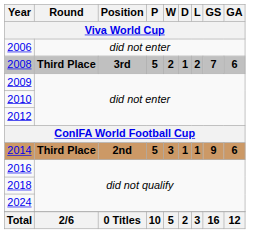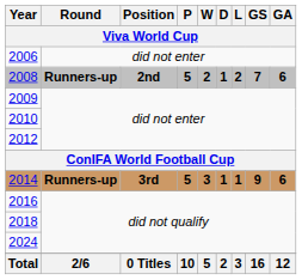 <table class="wikitable" style="text-align: center;">
 <tr>
 <th>Year</th>
 <th>Round</th>
 <th>Position</th>
 <th>P</th>
 <th>W</th>
 <th>D</th>
 <th>L</th>
 <th>GS</th>
 <th>GA</th>
 </tr>
 <tr>
 <th colspan=9><a href='#'>Viva World Cup</a></th>
 </tr>
 <tr>
 <td> <a href='#'>2006</a></td>
 <td colspan=8><em>did not enter</em></td>
 </tr>
 <tr bgcolor=silver>
 <td> <a href='#'>2008</a></td>
-<td><strong>Third Place</strong></td>
-<td><strong>3rd</strong></td>
+<td><strong>Runners-up</strong></td>
+<td><strong>2nd</strong></td>
 <td><strong>5</strong></td>
 <td><strong>2</strong></td>
 <td><strong>1</strong></td>
 <td><strong>2</strong></td>
 <td><strong>7</strong></td>
 <td><strong>6</strong></td>
 </tr>
 <tr>
 <td> <a href='#'>2009</a></td>
 <td colspan=8 rowspan=3><em>did not enter</em></td>
 </tr>
 <tr>
 <td> <a href='#'>2010</a></td>
 </tr>
 <tr>
 <td> <a href='#'>2012</a></td>
 </tr>
 <tr>
 <th colspan=9><a href='#'>ConIFA World Football Cup</a></th>
 </tr>
 <tr bgcolor=cc9966>
 <td> <a href='#'>2014</a></td>
-<td><strong>Third Place</strong></td>
-<td><strong>2nd</strong></td>
+<td><strong>Runners-up</strong></td>
+<td><strong>3rd</strong></td>
 <td><strong>5</strong></td>
 <td><strong>3</strong></td>
 <td><strong>1</strong></td>
 <td><strong>1</strong></td>
 <td><strong>9</strong></td>
 <td><strong>6</strong></td>
 </tr>
 <tr>
 <td> <a href='#'>2016</a></td>
 <td colspan=8 rowspan=3><em>did not qualify</em></td>
 </tr>
 <tr>
 <td> <a href='#'>2018</a></td>
 </tr>
 <tr>
 <td> <a href='#'>2024</a></td>
 </tr>
 <tr>
 </tr>
 <tr>
 <th>Total</th>
 <th>2/6</th>
 <th>0 Titles</th>
 <th>10</th>
 <th>5</th>
 <th>2</th>
 <th>3</th>
 <th>16</th>
 <th>12</th>
 </tr>
 </table>
